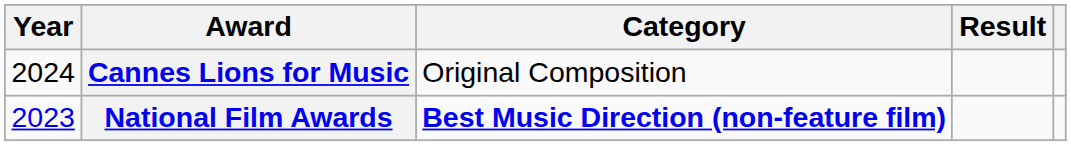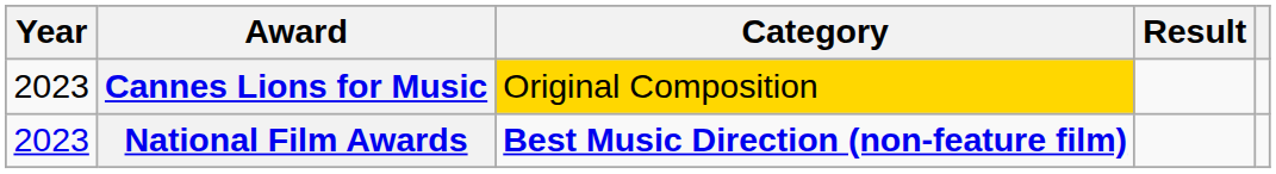 <table class="wikitable plainrowheaders sortable">
 <tr>
 <th scope="col">Year</th>
 <th scope="col">Award</th>
 <th scope="col">Category</th>
 <th scope="col">Result</th>
 <th scope="col" class="unsortable"></th>
 </tr>
 <tr>
-<td>2024</td>
+<td>2023</td>
 <th scope="row"><a href='#'>Cannes Lions for Music</a></th>
-<td>Original Composition</td>
+<td style="background: gold;">Original Composition</td>
 <td></td>
 <td style="text-align:center;"><br></td>
 </tr>
 <tr>
 <td><a href='#'>2023</a></td>
 <th scope="row"><a href='#'>National Film Awards</a></th>
 <td><strong><a href='#'>Best Music Direction (non-feature film)</a></strong></td>
 <td></td>
 <td style="text-align:center;"><br></td>
 </tr>
 </table>
